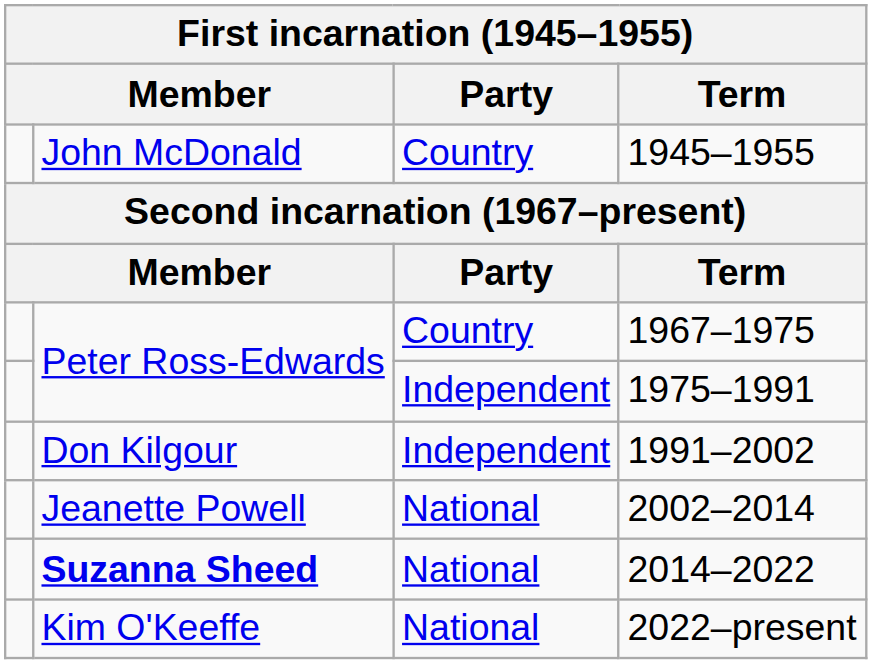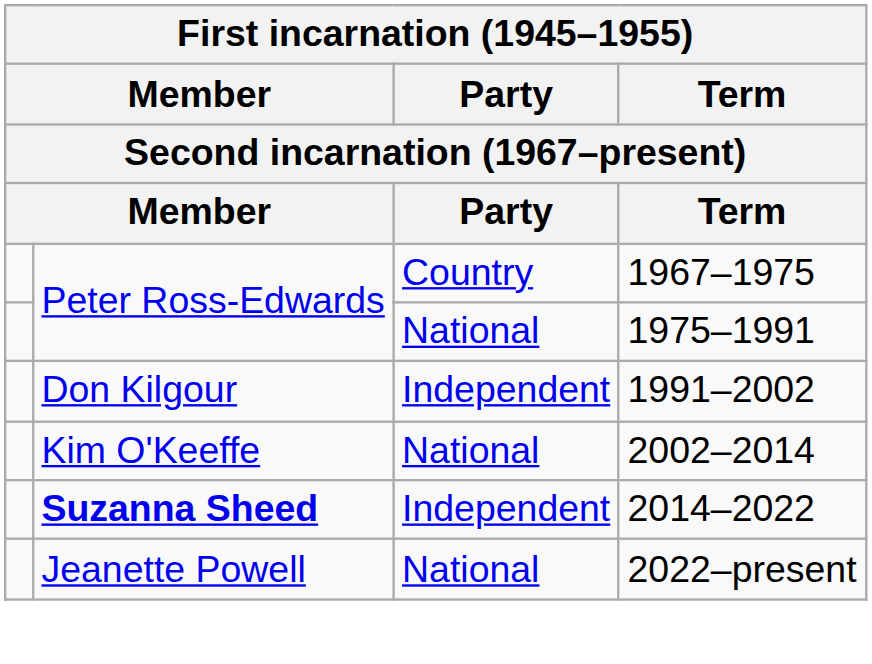 <table class="wikitable">
 <tr>
 <th colspan="4">First incarnation (1945–1955)</th>
 </tr>
 <tr>
 <th colspan="2">Member</th>
 <th>Party</th>
 <th>Term</th>
-</tr>
-<tr>
-<td> </td>
-<td><a href='#'>John McDonald</a></td>
-<td><a href='#'>Country</a></td>
-<td>1945–1955</td>
 </tr>
 <tr>
 <th colspan="4">Second incarnation (1967–present)</th>
 </tr>
 <tr>
 <th colspan="2">Member</th>
 <th>Party</th>
 <th>Term</th>
 </tr>
 <tr>
 <td> </td>
 <td rowspan="2"><a href='#'>Peter Ross-Edwards</a></td>
 <td><a href='#'>Country</a></td>
 <td>1967–1975</td>
 </tr>
 <tr>
 <td> </td>
-<td><a href='#'>Independent</a></td>
+<td><a href='#'>National</a></td>
 <td>1975–1991</td>
 </tr>
 <tr>
 <td> </td>
 <td><a href='#'>Don Kilgour</a></td>
 <td><a href='#'>Independent</a></td>
 <td>1991–2002</td>
 </tr>
 <tr>
 <td> </td>
-<td><a href='#'>Jeanette Powell</a></td>
+<td><a href='#'>Kim O'Keeffe</a></td>
 <td><a href='#'>National</a></td>
 <td>2002–2014</td>
 </tr>
 <tr>
 <td> </td>
 <td><strong><a href='#'>Suzanna Sheed</a></strong></td>
-<td><a href='#'>National</a></td>
+<td><a href='#'>Independent</a></td>
 <td>2014–2022</td>
 </tr>
 <tr>
 <td> </td>
-<td><a href='#'>Kim O'Keeffe</a></td>
+<td><a href='#'>Jeanette Powell</a></td>
 <td><a href='#'>National</a></td>
 <td>2022–present</td>
 </tr>
 </table>
